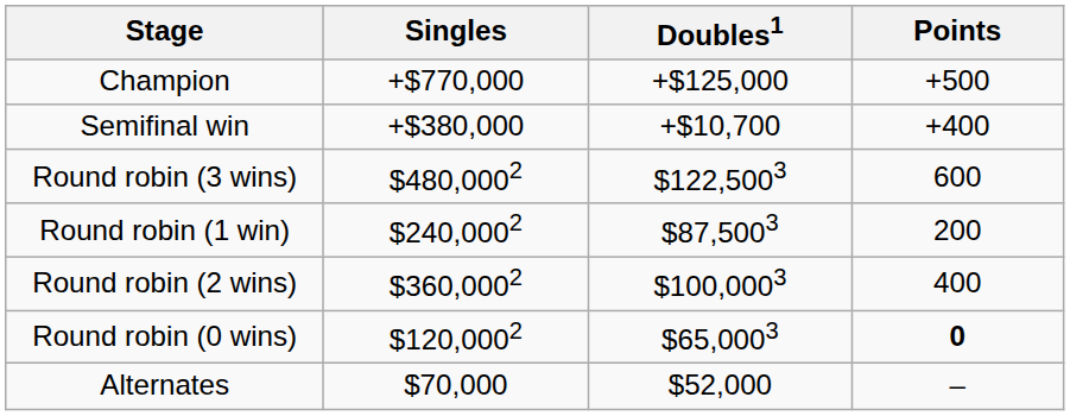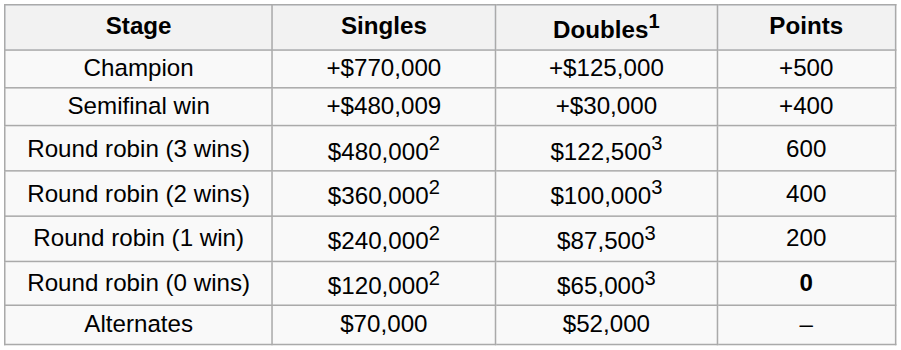 <table class=wikitable style=text-align:center>
 <tr bgcolor=#d1e4fd>
 <th width=170>Stage</th>
 <th width=140>Singles</th>
 <th width=140>Doubles<sup>1</sup></th>
 <th width=110>Points</th>
 </tr>
 <tr>
 <td>Champion</td>
 <td>+$770,000</td>
 <td>+$125,000</td>
 <td>+500</td>
 </tr>
 <tr>
 <td>Semifinal win</td>
-<td>+$380,000</td>
-<td>+$10,700</td>
+<td>+$480,009</td>
+<td>+$30,000</td>
 <td>+400</td>
 </tr>
 <tr>
 <td>Round robin (3 wins)</td>
 <td>$480,000<sup>2</sup></td>
 <td>$122,500<sup>3</sup></td>
 <td>600</td>
 </tr>
 <tr>
+<td>Round robin (2 wins)</td>
+<td>$360,000<sup>2</sup></td>
+<td>$100,000<sup>3</sup></td>
+<td>400</td>
+</tr>
+<tr>
 <td>Round robin (1 win)</td>
 <td>$240,000<sup>2</sup></td>
 <td>$87,500<sup>3</sup></td>
 <td>200</td>
-</tr>
-<tr>
-<td>Round robin (2 wins)</td>
-<td>$360,000<sup>2</sup></td>
-<td>$100,000<sup>3</sup></td>
-<td>400</td>
 </tr>
 <tr>
 <td>Round robin (0 wins)</td>
 <td>$120,000<sup>2</sup></td>
 <td>$65,000<sup>3</sup></td>
 <td><strong>0</strong></td>
 </tr>
 <tr>
 <td>Alternates</td>
 <td>$70,000</td>
 <td>$52,000</td>
 <td>–</td>
 </tr>
 </table>
